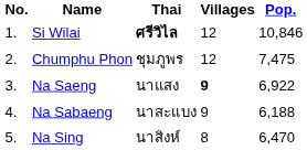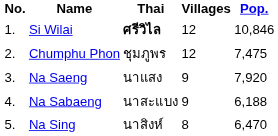 <table>
 <tr>
 <th>No.</th>
 <th>Name</th>
 <th>Thai</th>
 <th>Villages</th>
 <th><a href='#'>Pop.</a></th>
 </tr>
 <tr>
 <td>1.</td>
 <td><a href='#'>Si Wilai</a></td>
 <td><strong>ศรีวิไล</strong></td>
 <td>12</td>
 <td>10,846</td>
 </tr>
 <tr>
 <td>2.</td>
 <td><a href='#'>Chumphu Phon</a></td>
 <td>ชุมภูพร</td>
 <td>12</td>
 <td>7,475</td>
 </tr>
 <tr>
 <td>3.</td>
 <td><a href='#'>Na Saeng</a></td>
 <td>นาแสง</td>
-<td><strong>9</strong></td>
-<td>6,922</td>
+<td>9</td>
+<td>7,920</td>
 </tr>
 <tr>
 <td>4.</td>
 <td><a href='#'>Na Sabaeng</a></td>
 <td>นาสะแบง</td>
 <td>9</td>
 <td>6,188</td>
 </tr>
 <tr>
 <td>5.</td>
 <td><a href='#'>Na Sing</a></td>
 <td>นาสิงห์</td>
 <td>8</td>
 <td>6,470</td>
 </tr>
 </table>
